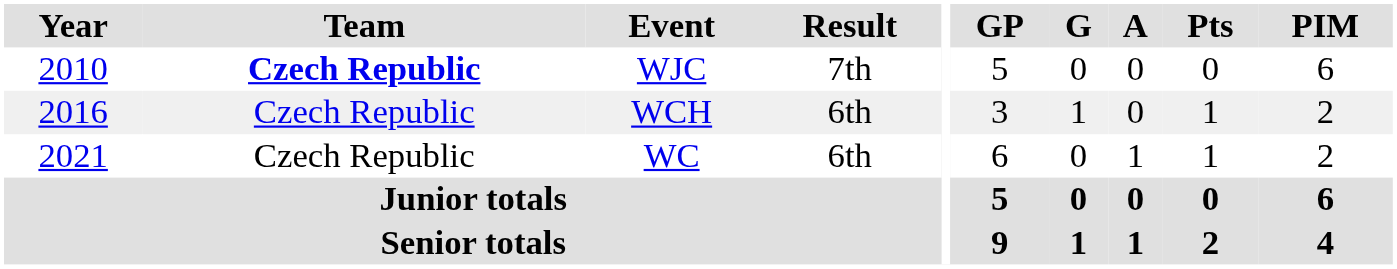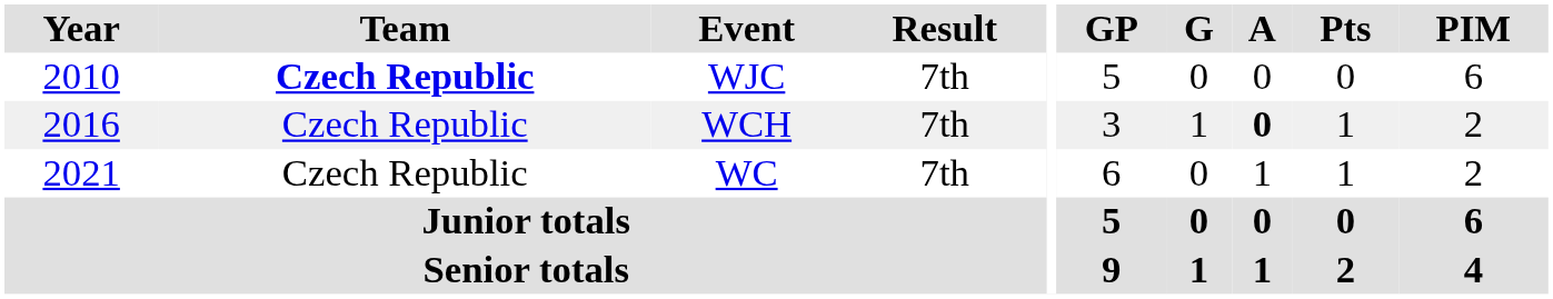 <table border="0" cellpadding="1" cellspacing="0" ID="Table3" style="text-align:center; width:40em">
 <tr ALIGN="center" bgcolor="#e0e0e0">
 <th>Year</th>
 <th>Team</th>
 <th>Event</th>
 <th>Result</th>
 <th rowspan="99" bgcolor="#ffffff"></th>
 <th>GP</th>
 <th>G</th>
 <th>A</th>
 <th>Pts</th>
 <th>PIM</th>
 </tr>
 <tr>
 <td><a href='#'>2010</a></td>
 <td><strong><a href='#'>Czech Republic</a></strong></td>
 <td><a href='#'>WJC</a></td>
 <td>7th</td>
 <td>5</td>
 <td>0</td>
 <td>0</td>
 <td>0</td>
 <td>6</td>
 </tr>
 <tr bgcolor="#f0f0f0">
 <td><a href='#'>2016</a></td>
 <td><a href='#'>Czech Republic</a></td>
 <td><a href='#'>WCH</a></td>
-<td>6th</td>
+<td>7th</td>
 <td>3</td>
 <td>1</td>
-<td>0</td>
+<td><strong>0</strong></td>
 <td>1</td>
 <td>2</td>
 </tr>
 <tr>
 <td><a href='#'>2021</a></td>
 <td>Czech Republic</td>
 <td><a href='#'>WC</a></td>
-<td>6th</td>
+<td>7th</td>
 <td>6</td>
 <td>0</td>
 <td>1</td>
 <td>1</td>
 <td>2</td>
 </tr>
 <tr bgcolor="#e0e0e0">
 <th colspan=4>Junior totals</th>
 <th>5</th>
 <th>0</th>
 <th>0</th>
 <th>0</th>
 <th>6</th>
 </tr>
 <tr bgcolor="#e0e0e0">
 <th colspan=4>Senior totals</th>
 <th>9</th>
 <th>1</th>
 <th>1</th>
 <th>2</th>
 <th>4</th>
 </tr>
 </table>
